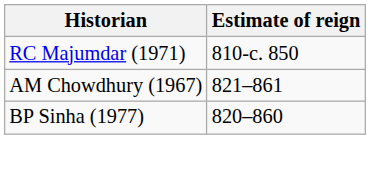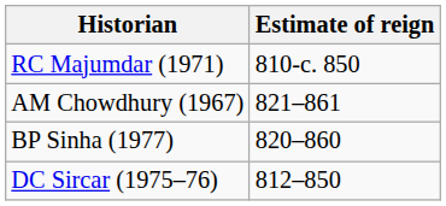 <table class="wikitable">
 <tr>
 <th>Historian</th>
 <th>Estimate of reign</th>
 </tr>
 <tr>
 <td><a href='#'>RC Majumdar</a> (1971)</td>
 <td>810-c. 850</td>
 </tr>
 <tr>
 <td>AM Chowdhury (1967)</td>
 <td>821–861</td>
 </tr>
 <tr>
 <td>BP Sinha (1977)</td>
 <td>820–860</td>
 </tr>
+<tr>
+<td><a href='#'>DC Sircar</a> (1975–76)</td>
+<td>812–850</td>
+</tr>
 </table>
